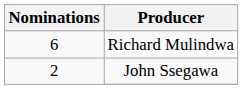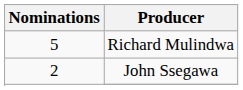 <table class="wikitable" style="text-align:center;">
 <tr>
 <th scope="col" width="55">Nominations</th>
 <th scope="col" align="center">Producer</th>
 </tr>
 <tr>
-<td rowspan="1" style="text-align:center;">6</td>
+<td rowspan="1" style="text-align:center;">5</td>
 <td>Richard Mulindwa </td>
 </tr>
 <tr>
 <td rowspan="3" style="text-align:center;">2</td>
 <td>John Ssegawa</td>
 </tr>
 <tr>
 </tr>
 </table>
